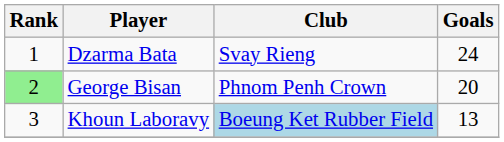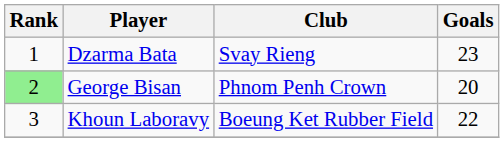 <table class="wikitable" style="text-align:center">
 <tr>
 <th>Rank</th>
 <th>Player</th>
 <th>Club</th>
 <th>Goals</th>
 </tr>
 <tr>
 <td rowspan="1">1</td>
 <td align="left"> <a href='#'>Dzarma Bata</a></td>
 <td align="left"><a href='#'>Svay Rieng</a></td>
-<td rowspan="1">24</td>
+<td rowspan="1">23</td>
 </tr>
 <tr>
 <td rowspan="1" style="background: lightgreen;">2</td>
 <td align="left"> <a href='#'>George Bisan</a></td>
 <td align="left"><a href='#'>Phnom Penh Crown</a></td>
 <td rowspan="1">20</td>
 </tr>
 <tr>
 <td rowspan="1">3</td>
 <td align="left"> <a href='#'>Khoun Laboravy</a></td>
-<td align="left" style="background: lightblue;"><a href='#'>Boeung Ket Rubber Field</a></td>
-<td rowspan="1">13</td>
+<td align="left"><a href='#'>Boeung Ket Rubber Field</a></td>
+<td rowspan="1">22</td>
 </tr>
 <tr>
 </tr>
 </table>
